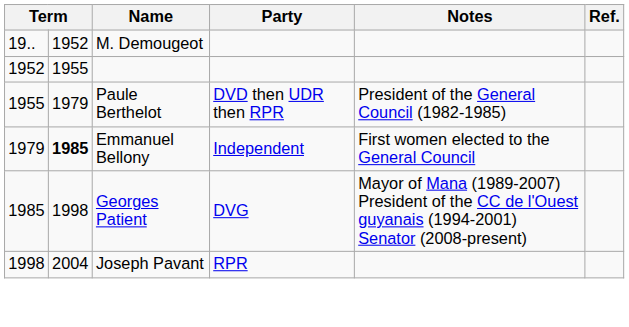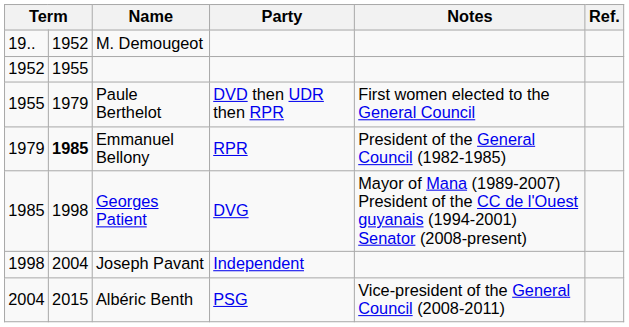 <table class="wikitable">
 <tr>
 <th colspan="2">Term</th>
 <th>Name</th>
 <th>Party</th>
 <th>Notes</th>
 <th>Ref.</th>
 </tr>
 <tr>
 <td>19..</td>
 <td>1952</td>
 <td><abbr>M.</abbr> Demougeot</td>
 <td></td>
 <td></td>
 <td></td>
 </tr>
 <tr>
 <td>1952</td>
 <td>1955</td>
 <td></td>
 <td></td>
 <td></td>
 <td></td>
 </tr>
 <tr>
 <td>1955</td>
 <td>1979</td>
 <td>Paule Berthelot</td>
 <td><a href='#'>DVD</a> then <a href='#'>UDR</a> then <a href='#'>RPR</a></td>
-<td>President of the <a href='#'>General Council</a> (1982-1985)</td>
+<td>First women elected to the <a href='#'>General Council</a></td>
 <td></td>
 </tr>
 <tr>
 <td>1979</td>
 <td><strong>1985</strong></td>
 <td>Emmanuel Bellony</td>
-<td><a href='#'>Independent</a></td>
-<td>First women elected to the <a href='#'>General Council</a></td>
+<td><a href='#'>RPR</a></td>
+<td>President of the <a href='#'>General Council</a> (1982-1985)</td>
 <td></td>
 </tr>
 <tr>
 <td>1985</td>
 <td>1998</td>
 <td><a href='#'>Georges Patient</a></td>
 <td><a href='#'>DVG</a></td>
 <td>Mayor of <a href='#'>Mana</a> (1989-2007)<br>President of the <a href='#'>CC de l'Ouest guyanais</a> (1994-2001)<br><a href='#'>Senator</a> (2008-present)</td>
 <td></td>
 </tr>
 <tr>
 <td>1998</td>
 <td>2004</td>
 <td>Joseph Pavant</td>
-<td><a href='#'>RPR</a></td>
+<td><a href='#'>Independent</a></td>
 <td></td>
 <td></td>
 </tr>
+<tr>
+<td>2004</td>
+<td>2015</td>
+<td>Albéric Benth</td>
+<td><a href='#'>PSG</a></td>
+<td>Vice-president of the <a href='#'>General Council</a> (2008-2011)</td>
+<td></td>
+</tr>
 </table>
